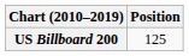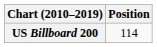 <table class="wikitable plainrowheaders" style="text-align:center">
 <tr>
 <th scope="col">Chart (2010–2019)</th>
 <th scope="col">Position</th>
 </tr>
 <tr>
 <th scope="row">US <em>Billboard</em> 200</th>
-<td>125</td>
+<td>114</td>
 </tr>
 </table>
